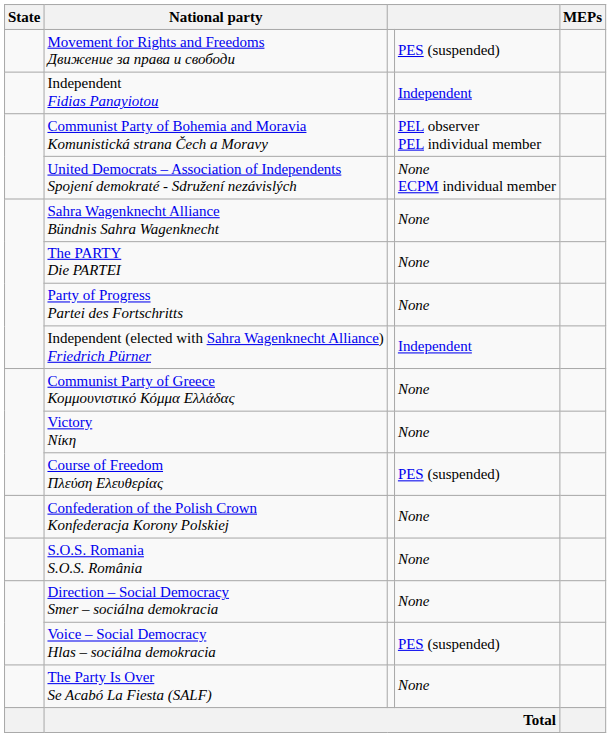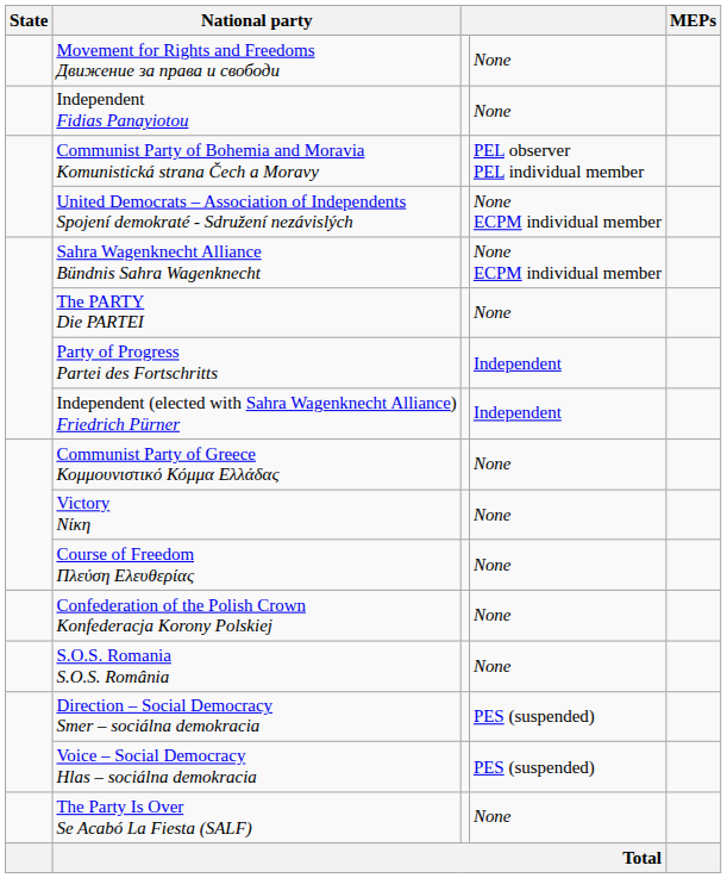 <table class="wikitable sortable" style="font-size:90%">
 <tr>
 <th>State</th>
 <th>National party</th>
 <th colspan=2></th>
 <th>MEPs</th>
 </tr>
 <tr>
 <td></td>
 <td><a href='#'>Movement for Rights and Freedoms</a><br><em>Движение за права и свободи</em></td>
 <td></td>
-<td><a href='#'>PES</a> (suspended)</td>
+<td><em>None</em></td>
 <td></td>
 </tr>
 <tr>
 <td></td>
 <td>Independent<br><em><a href='#'>Fidias Panayiotou</a></em></td>
 <td></td>
-<td><a href='#'>Independent</a></td>
+<td><em>None</em></td>
 <td></td>
 </tr>
 <tr>
 <td rowspan=2></td>
 <td><a href='#'>Communist Party of Bohemia and Moravia</a><br><em>Komunistická strana Čech a Moravy</em></td>
 <td></td>
 <td><a href='#'>PEL</a> observer<br><a href='#'>PEL</a> individual member</td>
 <td></td>
 </tr>
 <tr>
 <td><a href='#'>United Democrats – Association of Independents</a><br><em>Spojení demokraté - Sdružení nezávislých</em></td>
 <td></td>
 <td><em>None</em><br><a href='#'>ECPM</a> individual member</td>
 <td></td>
 </tr>
 <tr>
 <td rowspan=4></td>
 <td><a href='#'>Sahra Wagenknecht Alliance</a><br><em>Bündnis Sahra Wagenknecht</em></td>
 <td></td>
-<td><em>None</em></td>
+<td><em>None</em><br><a href='#'>ECPM</a> individual member</td>
 <td></td>
 </tr>
 <tr>
 <td><a href='#'>The PARTY</a><br><em>Die PARTEI</em></td>
 <td></td>
 <td><em>None</em></td>
 <td></td>
 </tr>
 <tr>
 <td><a href='#'>Party of Progress</a><br><em>Partei des Fortschritts</em></td>
 <td></td>
-<td><em>None</em></td>
+<td><a href='#'>Independent</a></td>
 <td></td>
 </tr>
 <tr>
 <td>Independent (elected with <a href='#'>Sahra Wagenknecht Alliance</a>)<br><em><a href='#'>Friedrich Pürner</a></em></td>
 <td></td>
 <td><a href='#'>Independent</a></td>
 <td></td>
 </tr>
 <tr>
 <td rowspan=3></td>
 <td><a href='#'>Communist Party of Greece</a><br><em>Κομμουνιστικό Κόμμα Ελλάδας</em></td>
 <td></td>
 <td><em>None</em></td>
 <td></td>
 </tr>
 <tr>
 <td><a href='#'>Victory</a><br><em>Νίκη</em></td>
 <td></td>
 <td><em>None</em></td>
 <td></td>
 </tr>
 <tr>
 <td><a href='#'>Course of Freedom</a><br><em>Πλεύση Ελευθερίας</em></td>
 <td></td>
-<td><a href='#'>PES</a> (suspended)</td>
+<td><em>None</em></td>
 <td></td>
 </tr>
 <tr>
 <td></td>
 <td><a href='#'>Confederation of the Polish Crown</a><br><em>Konfederacja Korony Polskiej</em></td>
 <td></td>
 <td><em>None</em></td>
 <td></td>
 </tr>
 <tr>
 <td></td>
 <td><a href='#'>S.O.S. Romania</a><br><em>S.O.S. România</em></td>
 <td></td>
 <td><em>None</em></td>
 <td></td>
 </tr>
 <tr>
 <td rowspan=2></td>
 <td><a href='#'>Direction – Social Democracy</a><br><em>Smer – sociálna demokracia</em></td>
 <td></td>
-<td><em>None</em></td>
+<td><a href='#'>PES</a> (suspended)</td>
 <td></td>
 </tr>
 <tr>
 <td><a href='#'>Voice – Social Democracy</a><br><em>Hlas – sociálna demokracia</em></td>
 <td></td>
 <td><a href='#'>PES</a> (suspended)</td>
 <td></td>
 </tr>
 <tr>
 <td></td>
 <td><a href='#'>The Party Is Over</a><br><em>Se Acabó La Fiesta (SALF)</em></td>
 <td></td>
 <td><em>None</em></td>
 <td></td>
 </tr>
 <tr>
 <th style="text-align:left"></th>
 <th colspan=3 style="text-align:right">Total</th>
 <th></th>
 </tr>
 </table>
